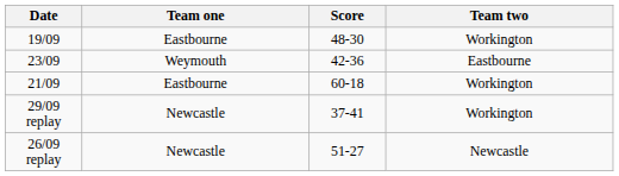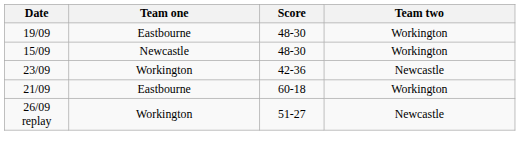 <table class="wikitable" style="text-align: center">
 <tr>
 <th width=80>Date</th>
 <th width=250>Team one</th>
 <th width=80>Score</th>
 <th width=250>Team two</th>
 </tr>
 <tr>
 <td>19/09</td>
 <td>Eastbourne</td>
 <td>48-30</td>
 <td>Workington</td>
 </tr>
 <tr>
+<td>15/09</td>
+<td>Newcastle</td>
+<td>48-30</td>
+<td>Workington</td>
+</tr>
+<tr>
 <td>23/09</td>
-<td>Weymouth</td>
+<td>Workington</td>
 <td>42-36</td>
-<td>Eastbourne</td>
+<td>Newcastle</td>
 </tr>
 <tr>
 <td>21/09</td>
 <td>Eastbourne</td>
 <td>60-18</td>
 <td>Workington</td>
 </tr>
 <tr>
-<td>29/09<br>replay</td>
-<td>Newcastle</td>
-<td>37-41</td>
+<td>26/09<br>replay</td>
 <td>Workington</td>
-</tr>
-<tr>
-<td>26/09<br>replay</td>
-<td>Newcastle</td>
 <td>51-27</td>
 <td>Newcastle</td>
 </tr>
 </table>
